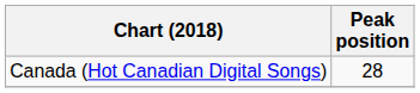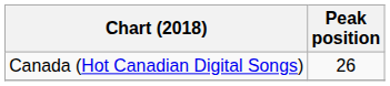 <table class="wikitable sortable">
 <tr>
 <th>Chart (2018)</th>
 <th>Peak<br>position</th>
 </tr>
 <tr>
 <td>Canada (<a href='#'>Hot Canadian Digital Songs</a>)</td>
-<td align="center">28</td>
+<td align="center">26</td>
 </tr>
 <tr>
 </tr>
 <tr>
 </tr>
 <tr>
 </tr>
 </table>
